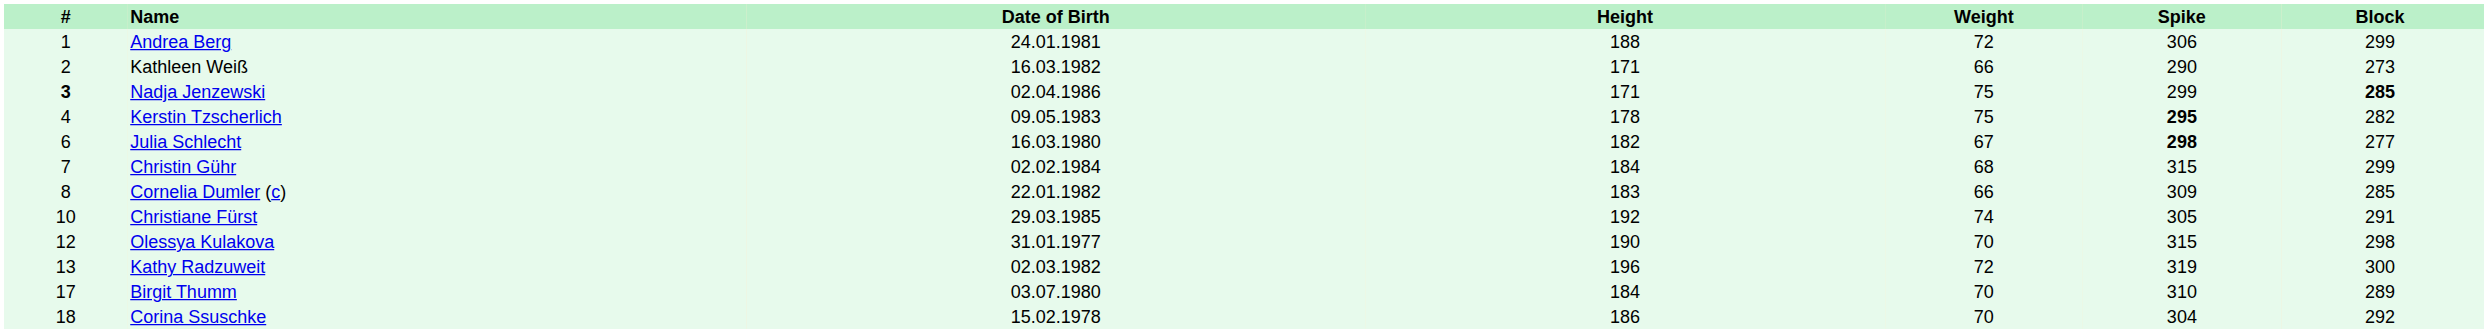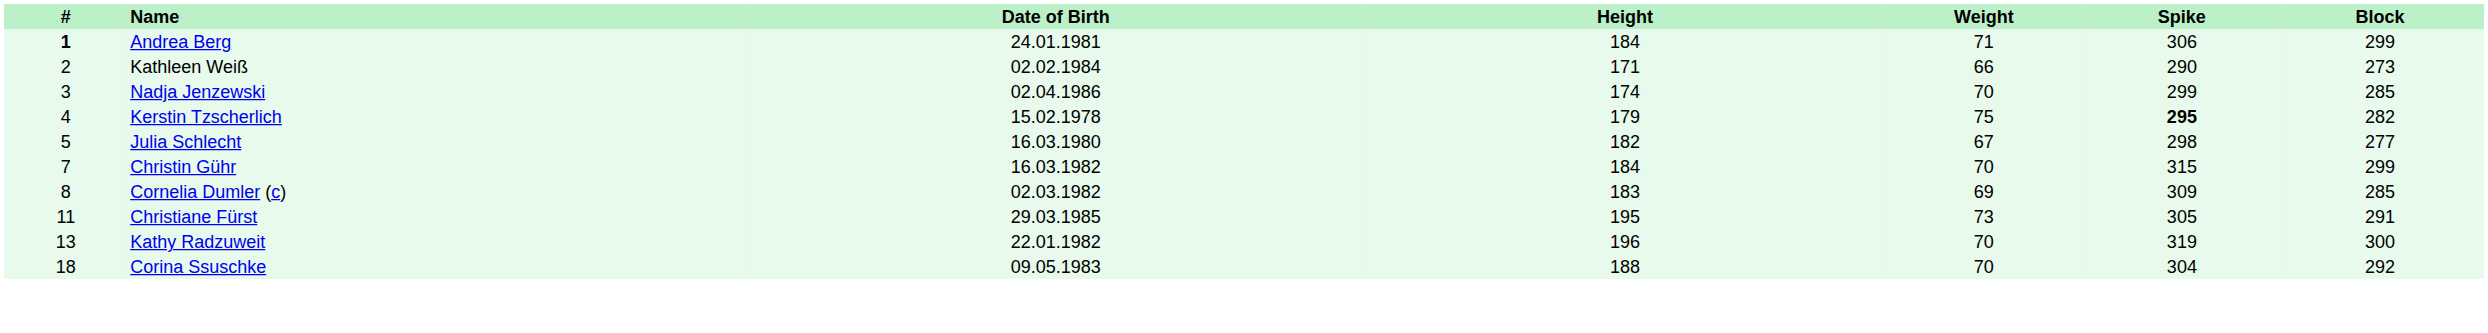 <table border=0 cellpadding=2 cellspacing=0  |- bgcolor=#FFECCE style="text-align:center; font-size:90%;" width=100%>
 <tr bgcolor=#BBF0C9>
 <th width=5%>#</th>
 <th width=25% align=left>Name</th>
 <th width=25%>Date of Birth</th>
 <th width=21%>Height</th>
 <th width=8%>Weight</th>
 <th width=8%>Spike</th>
 <th width=8%>Block</th>
 <th></th>
 </tr>
 <tr bgcolor=#E7FAEC>
-<td>1</td>
+<td><strong>1</strong></td>
 <td align=left><a href='#'>Andrea Berg</a></td>
 <td>24.01.1981</td>
-<td>188</td>
-<td>72</td>
+<td>184</td>
+<td>71</td>
 <td>306</td>
 <td>299</td>
 <td></td>
 </tr>
 <tr bgcolor=#E7FAEC>
 <td>2</td>
 <td align=left>Kathleen Weiß</td>
-<td>16.03.1982</td>
+<td>02.02.1984</td>
 <td>171</td>
 <td>66</td>
 <td>290</td>
 <td>273</td>
 <td></td>
 </tr>
 <tr bgcolor=#E7FAEC>
-<td><strong>3</strong></td>
+<td>3</td>
 <td align=left><a href='#'>Nadja Jenzewski</a></td>
 <td>02.04.1986</td>
-<td>171</td>
-<td>75</td>
+<td>174</td>
+<td>70</td>
 <td>299</td>
-<td><strong>285</strong></td>
+<td>285</td>
 <td></td>
 </tr>
 <tr bgcolor=#E7FAEC>
 <td>4</td>
 <td align=left><a href='#'>Kerstin Tzscherlich</a></td>
-<td>09.05.1983</td>
-<td>178</td>
+<td>15.02.1978</td>
+<td>179</td>
 <td>75</td>
 <td><strong>295</strong></td>
 <td>282</td>
 <td></td>
 </tr>
 <tr bgcolor=#E7FAEC>
-<td>6</td>
+<td>5</td>
 <td align=left><a href='#'>Julia Schlecht</a></td>
 <td>16.03.1980</td>
 <td>182</td>
 <td>67</td>
-<td><strong>298</strong></td>
+<td>298</td>
 <td>277</td>
 <td></td>
 </tr>
 <tr bgcolor=#E7FAEC>
 <td>7</td>
 <td align=left><a href='#'>Christin Gühr</a></td>
-<td>02.02.1984</td>
+<td>16.03.1982</td>
 <td>184</td>
-<td>68</td>
+<td>70</td>
 <td>315</td>
 <td>299</td>
 <td></td>
 </tr>
 <tr bgcolor=#E7FAEC>
 <td>8</td>
 <td align=left><a href='#'>Cornelia Dumler</a> (<a href='#'>c</a>)</td>
-<td>22.01.1982</td>
+<td>02.03.1982</td>
 <td>183</td>
-<td>66</td>
+<td>69</td>
 <td>309</td>
 <td>285</td>
 <td></td>
 </tr>
 <tr bgcolor=#E7FAEC>
-<td>10</td>
+<td>11</td>
 <td align=left><a href='#'>Christiane Fürst</a></td>
 <td>29.03.1985</td>
-<td>192</td>
-<td>74</td>
+<td>195</td>
+<td>73</td>
 <td>305</td>
 <td>291</td>
 <td></td>
 </tr>
 <tr bgcolor=#E7FAEC>
-<td>12</td>
-<td align=left><a href='#'>Olessya Kulakova</a></td>
-<td>31.01.1977</td>
-<td>190</td>
-<td>70</td>
-<td>315</td>
-<td>298</td>
-<td></td>
-</tr>
-<tr bgcolor=#E7FAEC>
 <td>13</td>
 <td align=left><a href='#'>Kathy Radzuweit</a></td>
-<td>02.03.1982</td>
+<td>22.01.1982</td>
 <td>196</td>
-<td>72</td>
+<td>70</td>
 <td>319</td>
 <td>300</td>
 <td></td>
 </tr>
 <tr bgcolor=#E7FAEC>
-<td>17</td>
-<td align=left><a href='#'>Birgit Thumm</a></td>
-<td>03.07.1980</td>
-<td>184</td>
-<td>70</td>
-<td>310</td>
-<td>289</td>
-<td></td>
-</tr>
-<tr bgcolor=#E7FAEC>
 <td>18</td>
 <td align=left><a href='#'>Corina Ssuschke</a></td>
-<td>15.02.1978</td>
-<td>186</td>
+<td>09.05.1983</td>
+<td>188</td>
 <td>70</td>
 <td>304</td>
 <td>292</td>
 <td></td>
 </tr>
 </table>
